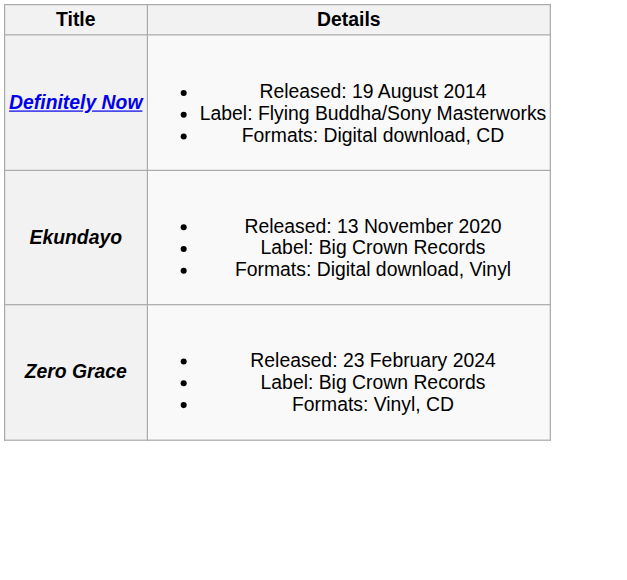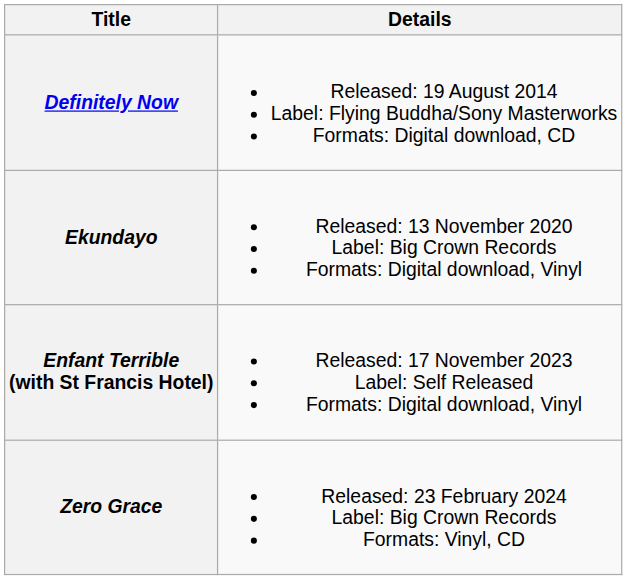 <table class="wikitable plainrowheaders" style="text-align:center;">
 <tr>
 <th scope="col">Title</th>
 <th scope="col">Details</th>
 </tr>
 <tr>
 <th scope="row"><em><a href='#'>Definitely Now</a></em></th>
 <td><br><ul><li>Released: 19 August 2014</li><li>Label: Flying Buddha/Sony Masterworks</li><li>Formats: Digital download, CD</li></ul></td>
 </tr>
 <tr>
 <th scope="row"><em>Ekundayo</em></th>
 <td><br><ul><li>Released: 13 November 2020</li><li>Label: Big Crown Records</li><li>Formats: Digital download, Vinyl</li></ul></td>
 </tr>
 <tr>
+<th scope="row"><em>Enfant Terrible</em><br><span>(with St Francis Hotel)</span></th>
+<td><br><ul><li>Released: 17 November 2023</li><li>Label: Self Released</li><li>Formats: Digital download, Vinyl</li></ul></td>
+</tr>
+<tr>
 <th scope="row"><em>Zero Grace</em></th>
 <td><br><ul><li>Released: 23 February 2024</li><li>Label: Big Crown Records</li><li>Formats: Vinyl, CD</li></ul></td>
 </tr>
 </table>
